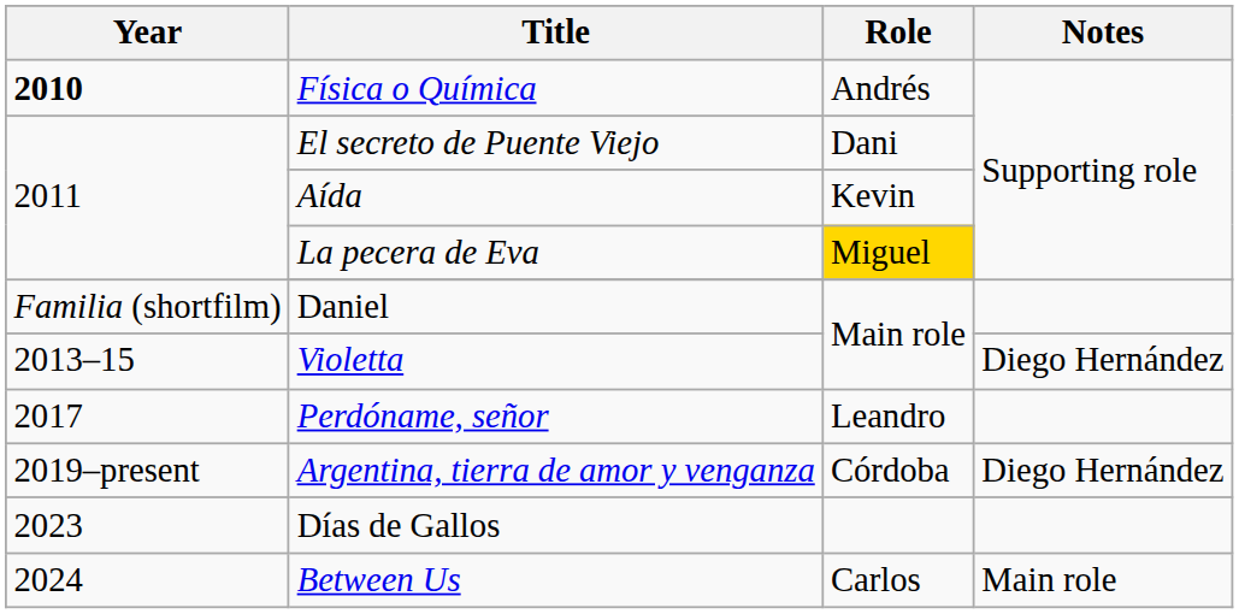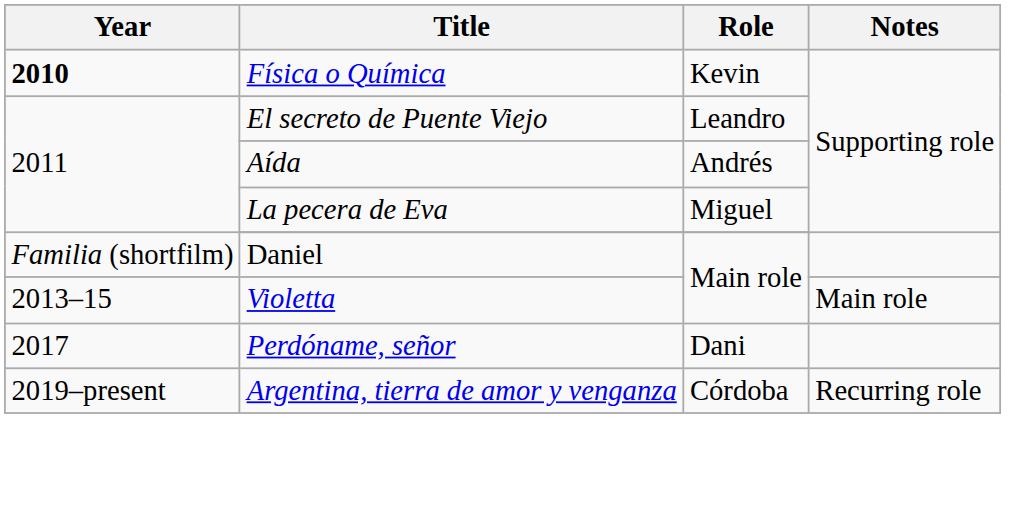 <table class="wikitable sortable">
 <tr>
 <th>Year</th>
 <th>Title</th>
 <th>Role</th>
 <th>Notes</th>
 </tr>
 <tr>
 <td><strong>2010</strong></td>
 <td><em><a href='#'>Física o Química</a></em></td>
-<td>Andrés</td>
+<td>Kevin</td>
 <td rowspan=4>Supporting role</td>
 </tr>
 <tr>
 <td rowspan=4>2011</td>
 <td><em>El secreto de Puente Viejo</em></td>
-<td>Dani</td>
+<td>Leandro</td>
 </tr>
 <tr>
 <td><em>Aída</em></td>
-<td>Kevin</td>
+<td>Andrés</td>
 </tr>
 <tr>
 <td><em>La pecera de Eva</em></td>
-<td style="background: gold;">Miguel</td>
+<td>Miguel</td>
 </tr>
 <tr>
 </tr>
 <tr>
 <td><em>Familia</em> (shortfilm)</td>
 <td>Daniel</td>
 <td rowspan=2>Main role</td>
 </tr>
 <tr>
 <td>2013–15</td>
 <td><em><a href='#'>Violetta</a></em></td>
-<td>Diego Hernández</td>
+<td>Main role</td>
 </tr>
 <tr>
 <td>2017</td>
 <td><em><a href='#'>Perdóname, señor</a></em></td>
-<td>Leandro</td>
+<td>Dani</td>
 <td></td>
 </tr>
 <tr>
 <td>2019–present</td>
 <td><em><a href='#'>Argentina, tierra de amor y venganza</a></em></td>
 <td>Córdoba</td>
-<td>Diego Hernández</td>
-</tr>
-<tr>
-<td>2023</td>
-<td>Días de Gallos</td>
-<td></td>
-<td></td>
-</tr>
-<tr>
-<td>2024</td>
-<td><em><a href='#'>Between Us</a></em></td>
-<td>Carlos</td>
-<td>Main role</td>
+<td>Recurring role</td>
 </tr>
 </table>
